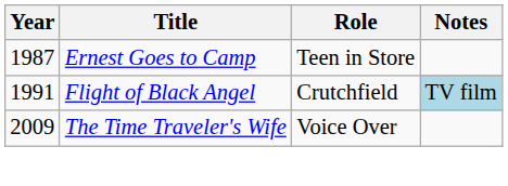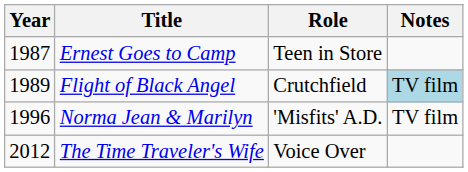 <table class="wikitable">
 <tr>
 <th>Year</th>
 <th>Title</th>
 <th>Role</th>
 <th>Notes</th>
 </tr>
 <tr>
 <td>1987</td>
 <td><em><a href='#'>Ernest Goes to Camp</a></em></td>
 <td>Teen in Store</td>
 <td></td>
 </tr>
 <tr>
-<td>1991</td>
+<td>1989</td>
 <td><em><a href='#'>Flight of Black Angel</a></em></td>
 <td>Crutchfield</td>
 <td style="background: lightblue;">TV film</td>
 </tr>
 <tr>
-<td>2009</td>
+<td>1996</td>
+<td><em><a href='#'>Norma Jean & Marilyn</a></em></td>
+<td>'Misfits' A.D.</td>
+<td>TV film</td>
+</tr>
+<tr>
+<td>2012</td>
 <td><em><a href='#'>The Time Traveler's Wife</a></em></td>
 <td>Voice Over</td>
 <td></td>
 </tr>
 </table>
